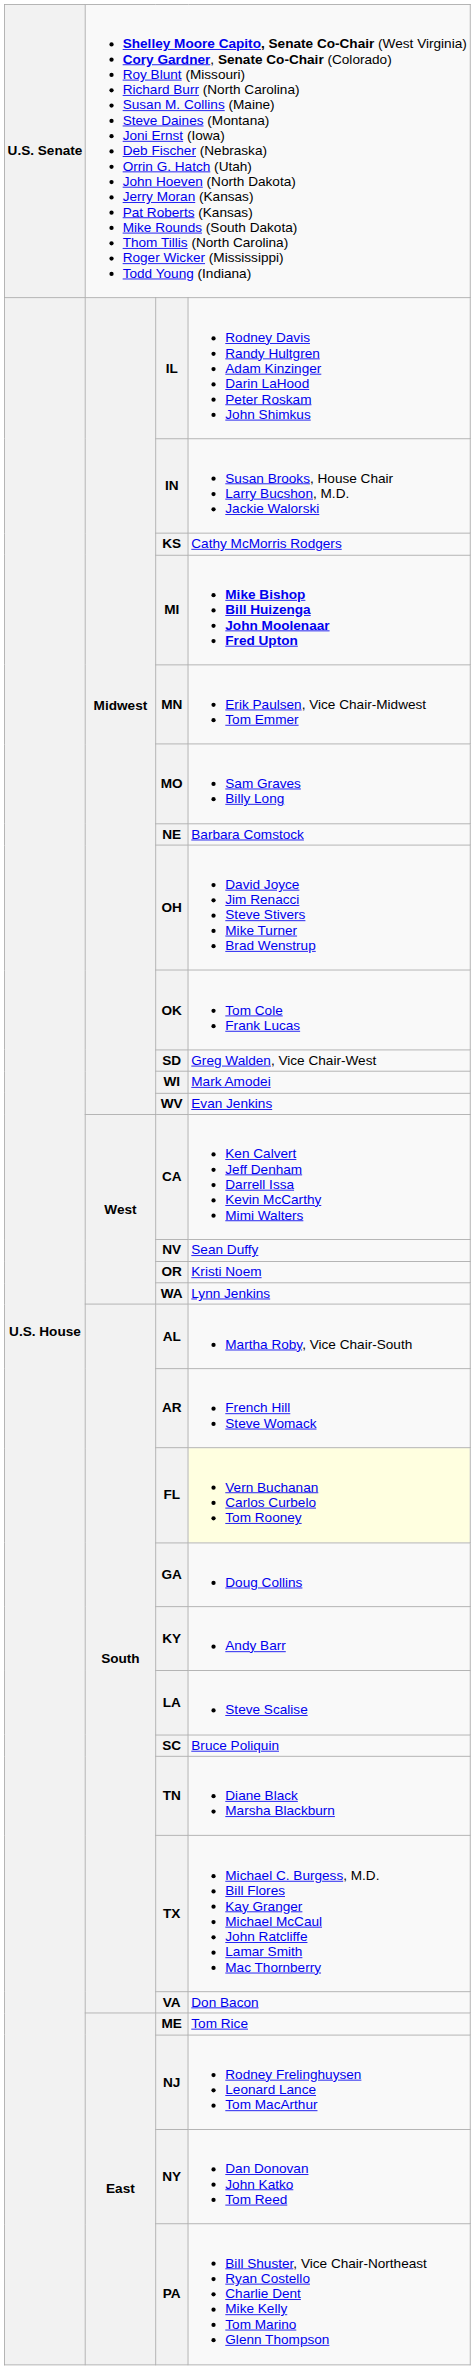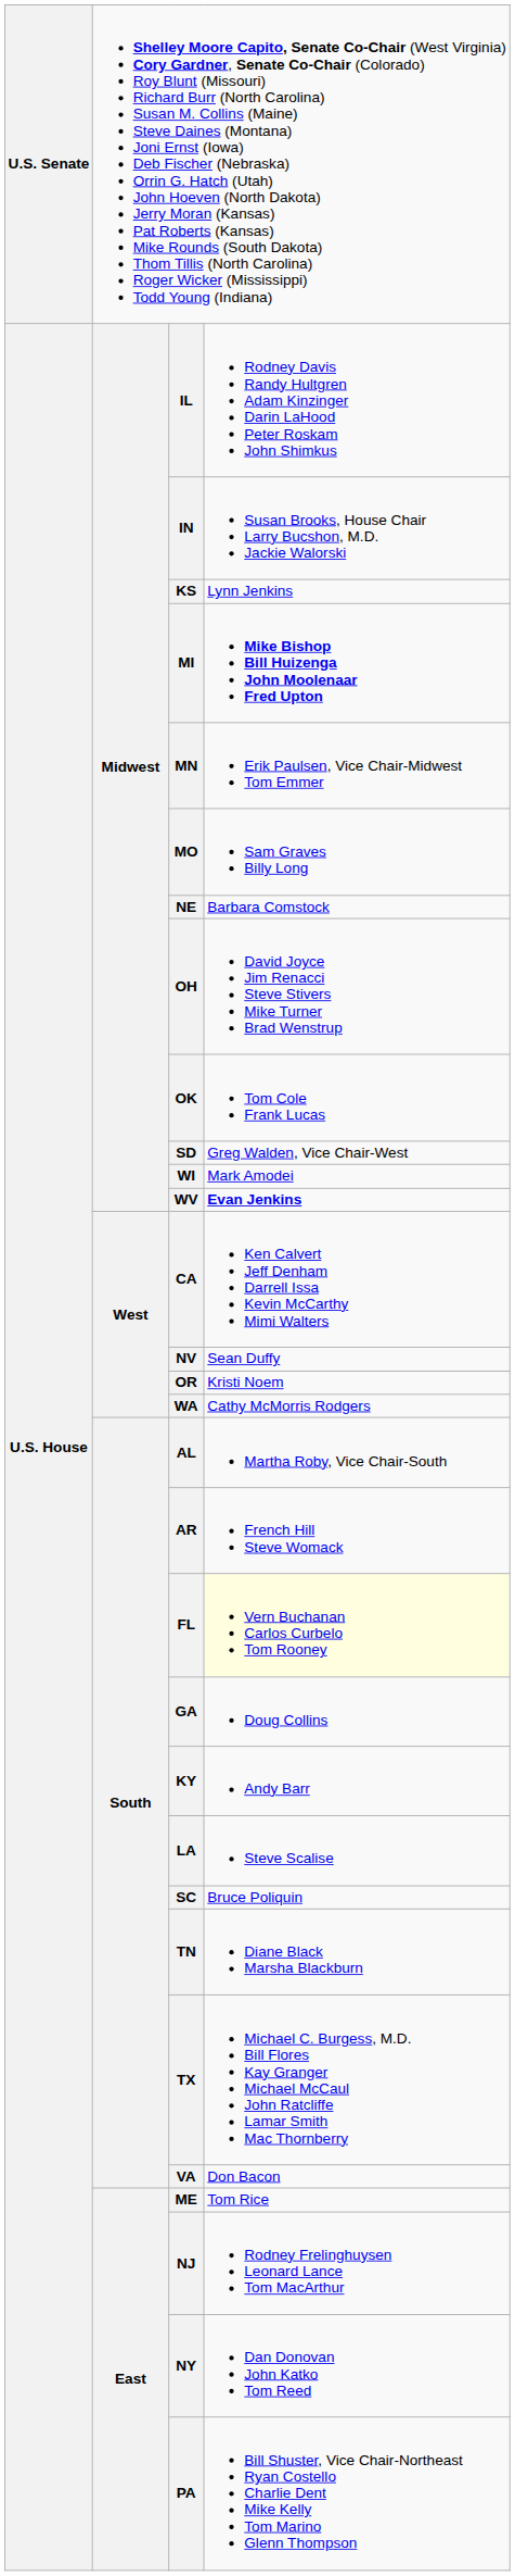 <table class="wikitable">
 <tr>
 <th>U.S. Senate</th>
 <td colspan=3><br><ul><li><strong><a href='#'>Shelley Moore Capito</a>, Senate Co-Chair</strong> (West Virginia)</li><li><strong><a href='#'>Cory Gardner</a></strong>, <strong>Senate Co-Chair</strong> (Colorado)</li><li><a href='#'>Roy Blunt</a> (Missouri)</li><li><a href='#'>Richard Burr</a> (North Carolina)</li><li><a href='#'>Susan M. Collins</a> (Maine)</li><li><a href='#'>Steve Daines</a> (Montana)</li><li><a href='#'>Joni Ernst</a> (Iowa)</li><li><a href='#'>Deb Fischer</a> (Nebraska)</li><li><a href='#'>Orrin G. Hatch</a> (Utah)</li><li><a href='#'>John Hoeven</a> (North Dakota)</li><li><a href='#'>Jerry Moran</a> (Kansas)</li><li><a href='#'>Pat Roberts</a> (Kansas)</li><li><a href='#'>Mike Rounds</a> (South Dakota)</li><li><a href='#'>Thom Tillis</a> (North Carolina)</li><li><a href='#'>Roger Wicker</a> (Mississippi)</li><li><a href='#'>Todd Young</a> (Indiana)</li></ul></td>
 </tr>
 <tr>
 <th rowspan="30">U.S. House</th>
 <th rowspan="12">Midwest</th>
 <th>IL</th>
 <td><br><ul><li><a href='#'>Rodney Davis</a></li><li><a href='#'>Randy Hultgren</a></li><li><a href='#'>Adam Kinzinger</a></li><li><a href='#'>Darin LaHood</a></li><li><a href='#'>Peter Roskam</a></li><li><a href='#'>John Shimkus</a></li></ul></td>
 </tr>
 <tr>
 <th>IN</th>
 <td><br><ul><li><a href='#'>Susan Brooks</a>, House Chair</li><li><a href='#'>Larry Bucshon</a>, M.D.</li><li><a href='#'>Jackie Walorski</a></li></ul></td>
 </tr>
 <tr>
 <th>KS</th>
-<td><a href='#'>Cathy McMorris Rodgers</a></td>
+<td><a href='#'>Lynn Jenkins</a></td>
 </tr>
 <tr>
 <th>MI</th>
 <td><strong><br><ul><li><a href='#'>Mike Bishop</a></li><li><a href='#'>Bill Huizenga</a></li><li><a href='#'>John Moolenaar</a></li><li><a href='#'>Fred Upton</a></li></ul></strong></td>
 </tr>
 <tr>
 <th>MN</th>
 <td><br><ul><li><a href='#'>Erik Paulsen</a>, Vice Chair-Midwest</li><li><a href='#'>Tom Emmer</a></li></ul></td>
 </tr>
 <tr>
 <th>MO</th>
 <td><br><ul><li><a href='#'>Sam Graves</a></li><li><a href='#'>Billy Long</a></li></ul></td>
 </tr>
 <tr>
 <th>NE</th>
 <td><a href='#'>Barbara Comstock</a></td>
 </tr>
 <tr>
 <th>OH</th>
 <td><br><ul><li><a href='#'>David Joyce</a></li><li><a href='#'>Jim Renacci</a></li><li><a href='#'>Steve Stivers</a></li><li><a href='#'>Mike Turner</a></li><li><a href='#'>Brad Wenstrup</a></li></ul></td>
 </tr>
 <tr>
 <th>OK</th>
 <td><br><ul><li><a href='#'>Tom Cole</a></li><li><a href='#'>Frank Lucas</a></li></ul></td>
 </tr>
 <tr>
 <th>SD</th>
 <td><a href='#'>Greg Walden</a>, Vice Chair-West</td>
 </tr>
 <tr>
 <th>WI</th>
 <td><a href='#'>Mark Amodei</a></td>
 </tr>
 <tr>
 <th>WV</th>
-<td><a href='#'>Evan Jenkins</a></td>
+<td><strong><a href='#'>Evan Jenkins</a></strong></td>
 </tr>
 <tr>
 <th rowspan=4>West</th>
 <th>CA</th>
 <td><br><ul><li><a href='#'>Ken Calvert</a></li><li><a href='#'>Jeff Denham</a></li><li><a href='#'>Darrell Issa</a></li><li><a href='#'>Kevin McCarthy</a></li><li><a href='#'>Mimi Walters</a></li></ul></td>
 </tr>
 <tr>
 <th>NV</th>
 <td><a href='#'>Sean Duffy</a></td>
 </tr>
 <tr>
 <th>OR</th>
 <td><a href='#'>Kristi Noem</a></td>
 </tr>
 <tr>
 <th>WA</th>
-<td><a href='#'>Lynn Jenkins</a></td>
+<td><a href='#'>Cathy McMorris Rodgers</a></td>
 </tr>
 <tr>
 <th rowspan="10">South</th>
 <th>AL</th>
 <td><br><ul><li><a href='#'>Martha Roby</a>, Vice Chair-South</li></ul></td>
 </tr>
 <tr>
 <th>AR</th>
 <td><br><ul><li><a href='#'>French Hill</a></li><li><a href='#'>Steve Womack</a></li></ul></td>
 </tr>
 <tr>
 <th>FL</th>
 <td style="background: lightyellow;"><br><ul><li><a href='#'>Vern Buchanan</a></li><li><a href='#'>Carlos Curbelo</a></li><li><a href='#'>Tom Rooney</a></li></ul></td>
 </tr>
 <tr>
 <th>GA</th>
 <td><br><ul><li><a href='#'>Doug Collins</a></li></ul></td>
 </tr>
 <tr>
 <th>KY</th>
 <td><br><ul><li><a href='#'>Andy Barr</a></li></ul></td>
 </tr>
 <tr>
 <th>LA</th>
 <td><br><ul><li><a href='#'>Steve Scalise</a></li></ul></td>
 </tr>
 <tr>
 <th>SC</th>
 <td><a href='#'>Bruce Poliquin</a></td>
 </tr>
 <tr>
 <th>TN</th>
 <td><br><ul><li><a href='#'>Diane Black</a></li><li><a href='#'>Marsha Blackburn</a></li></ul></td>
 </tr>
 <tr>
 <th>TX</th>
 <td><br><ul><li><a href='#'>Michael C. Burgess</a>, M.D.</li><li><a href='#'>Bill Flores</a></li><li><a href='#'>Kay Granger</a></li><li><a href='#'>Michael McCaul</a></li><li><a href='#'>John Ratcliffe</a></li><li><a href='#'>Lamar Smith</a></li><li><a href='#'>Mac Thornberry</a></li></ul></td>
 </tr>
 <tr>
 <th>VA</th>
 <td><a href='#'>Don Bacon</a></td>
 </tr>
 <tr>
 <th rowspan="4">East</th>
 <th>ME</th>
 <td><a href='#'>Tom Rice</a></td>
 </tr>
 <tr>
 <th>NJ</th>
 <td><br><ul><li><a href='#'>Rodney Frelinghuysen</a></li><li><a href='#'>Leonard Lance</a></li><li><a href='#'>Tom MacArthur</a></li></ul></td>
 </tr>
 <tr>
 <th>NY</th>
 <td><br><ul><li><a href='#'>Dan Donovan</a></li><li><a href='#'>John Katko</a></li><li><a href='#'>Tom Reed</a></li></ul></td>
 </tr>
 <tr>
 <th>PA</th>
 <td><br><ul><li><a href='#'>Bill Shuster</a>, Vice Chair-Northeast</li><li><a href='#'>Ryan Costello</a></li><li><a href='#'>Charlie Dent</a></li><li><a href='#'>Mike Kelly</a></li><li><a href='#'>Tom Marino</a></li><li><a href='#'>Glenn Thompson</a></li></ul></td>
 </tr>
 </table>
